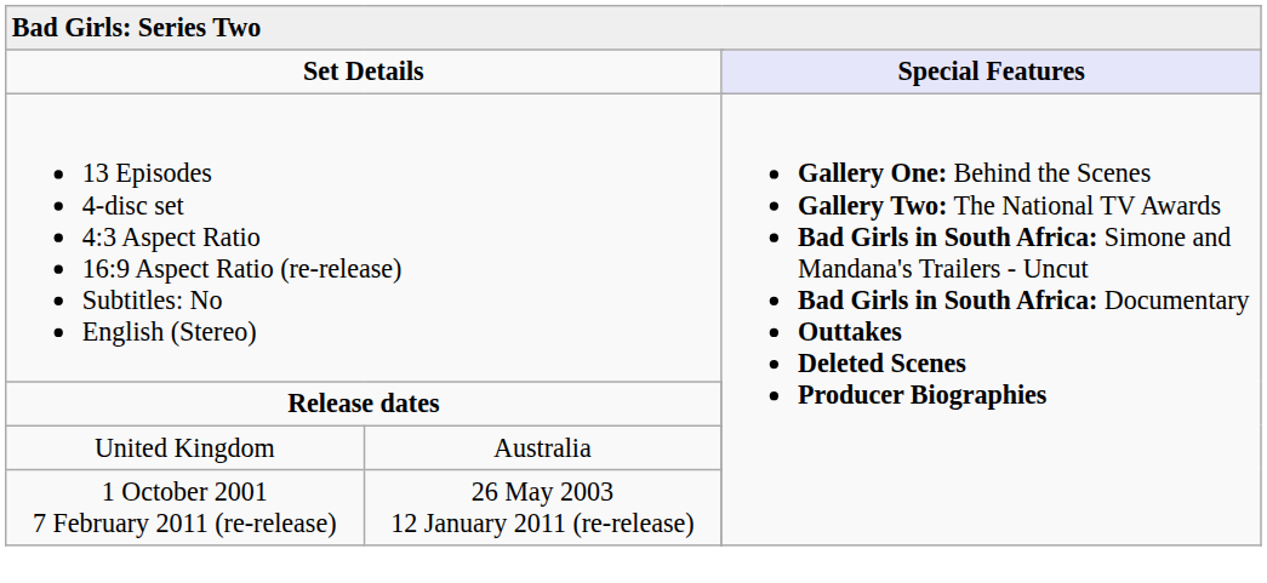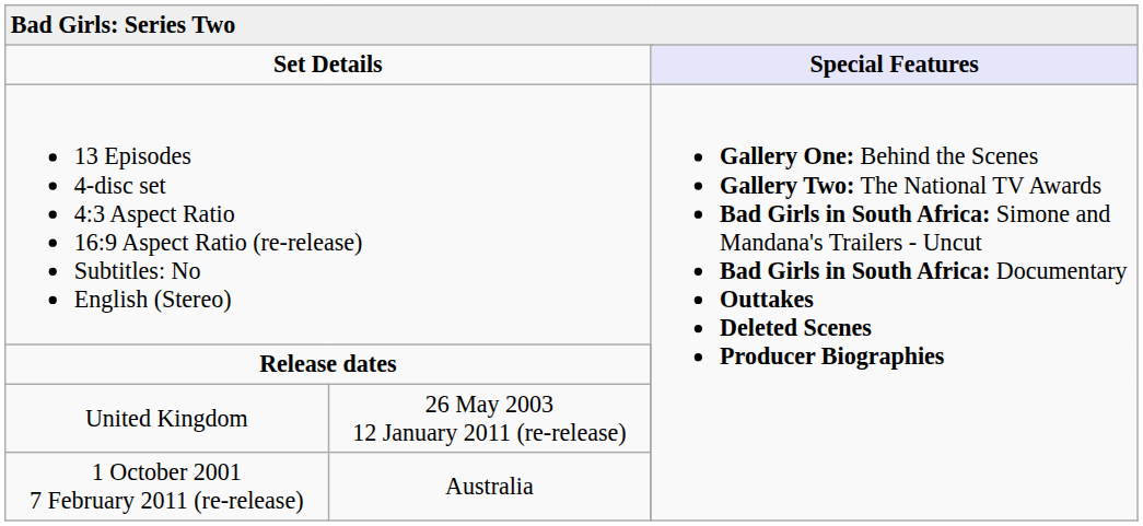 <table class="wikitable" style="font-size:95%;">
 <tr style="background: #EFEFEF">
 <td colspan="5"><strong>Bad Girls: Series Two</strong></td>
 </tr>
 <tr>
 <td align="center" width="150" colspan="3"><strong>Set Details</strong></td>
 <td width="150" align="center" style="background: lavender;"><strong>Special Features</strong></td>
 </tr>
 <tr valign="top">
 <td colspan="3" align="left" width="400"><br><ul><li>13 Episodes</li><li>4-disc set</li><li>4:3 Aspect Ratio</li><li>16:9 Aspect Ratio (re-release)</li><li>Subtitles: No</li><li>English (Stereo)</li></ul></td>
 <td rowspan="4" align="left" width="300"><br><ul><li><strong>Gallery One:</strong> Behind the Scenes</li><li><strong>Gallery Two:</strong> The National TV Awards</li><li><strong>Bad Girls in South Africa:</strong> Simone and Mandana's Trailers - Uncut</li><li><strong>Bad Girls in South Africa:</strong> Documentary</li><li><strong>Outtakes</strong></li><li><strong>Deleted Scenes</strong></li><li><strong>Producer Biographies</strong></li></ul></td>
 </tr>
 <tr>
 <td colspan="2" align="center"><strong>Release dates</strong></td>
 </tr>
 <tr>
 <td align="center">United Kingdom</td>
-<td align="center">Australia</td>
+<td align="center">26 May 2003<br>12 January 2011 (re-release)</td>
 </tr>
 <tr>
 <td align="center">1 October 2001<br>7 February 2011 (re-release)</td>
-<td align="center">26 May 2003<br>12 January 2011 (re-release)</td>
+<td align="center">Australia</td>
 </tr>
 </table>
